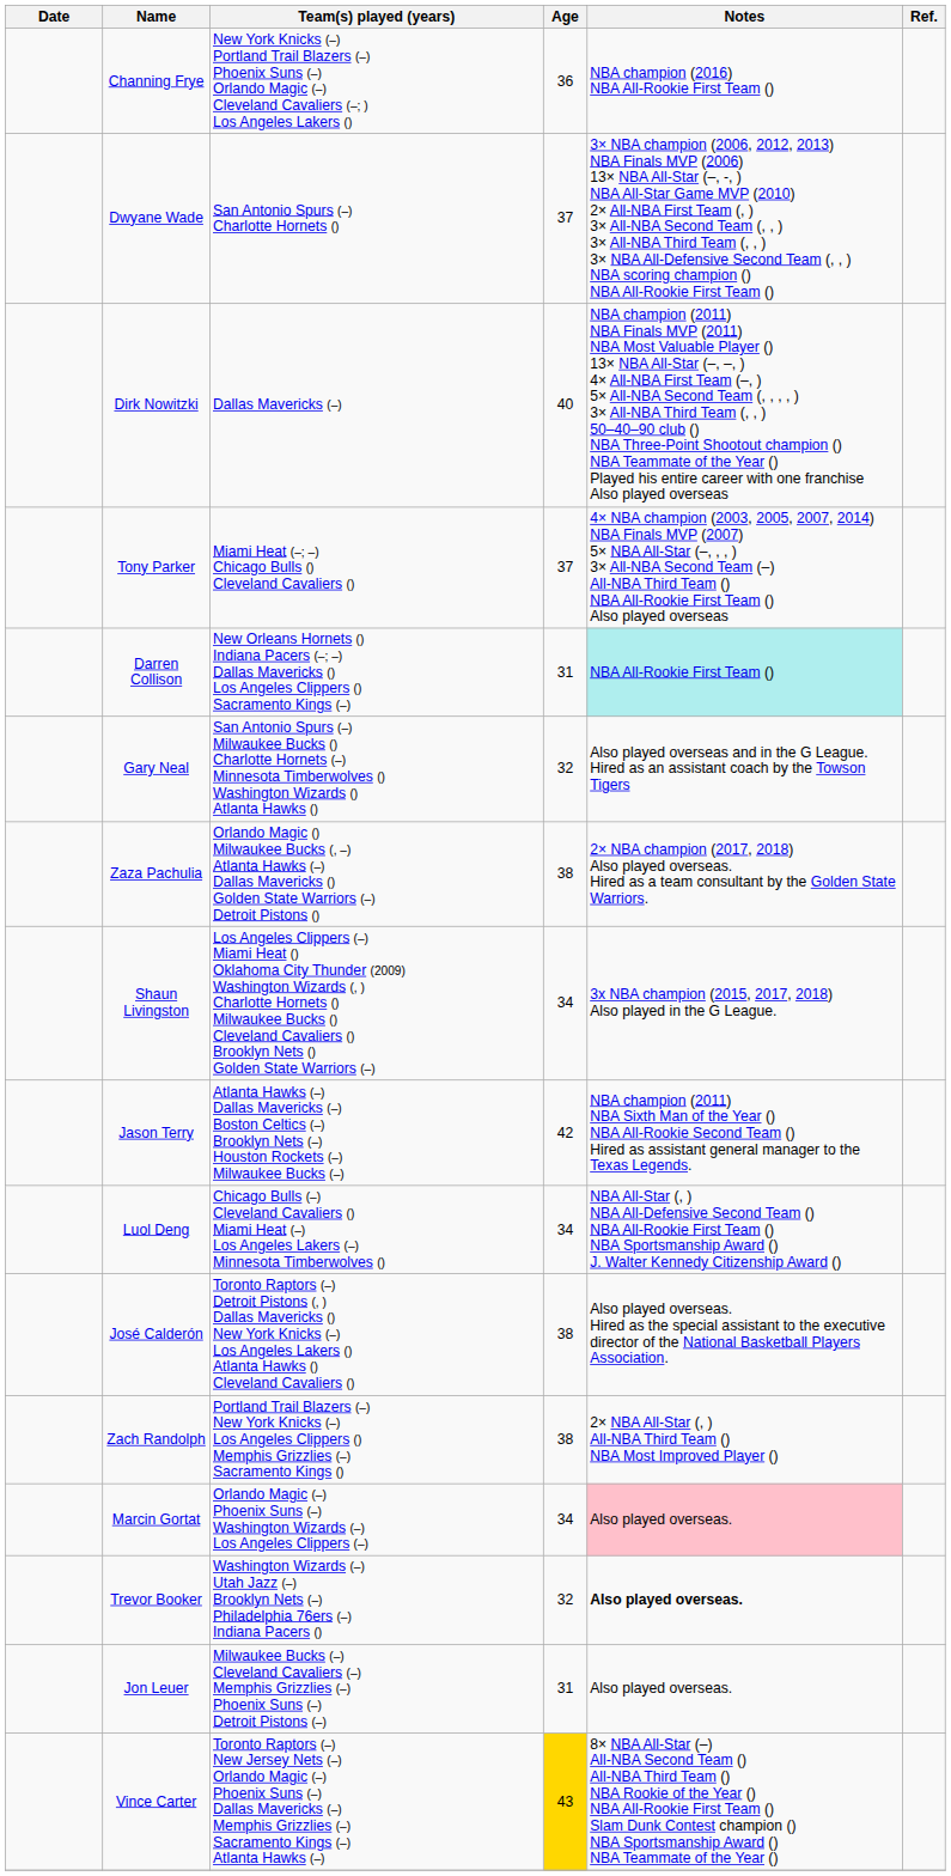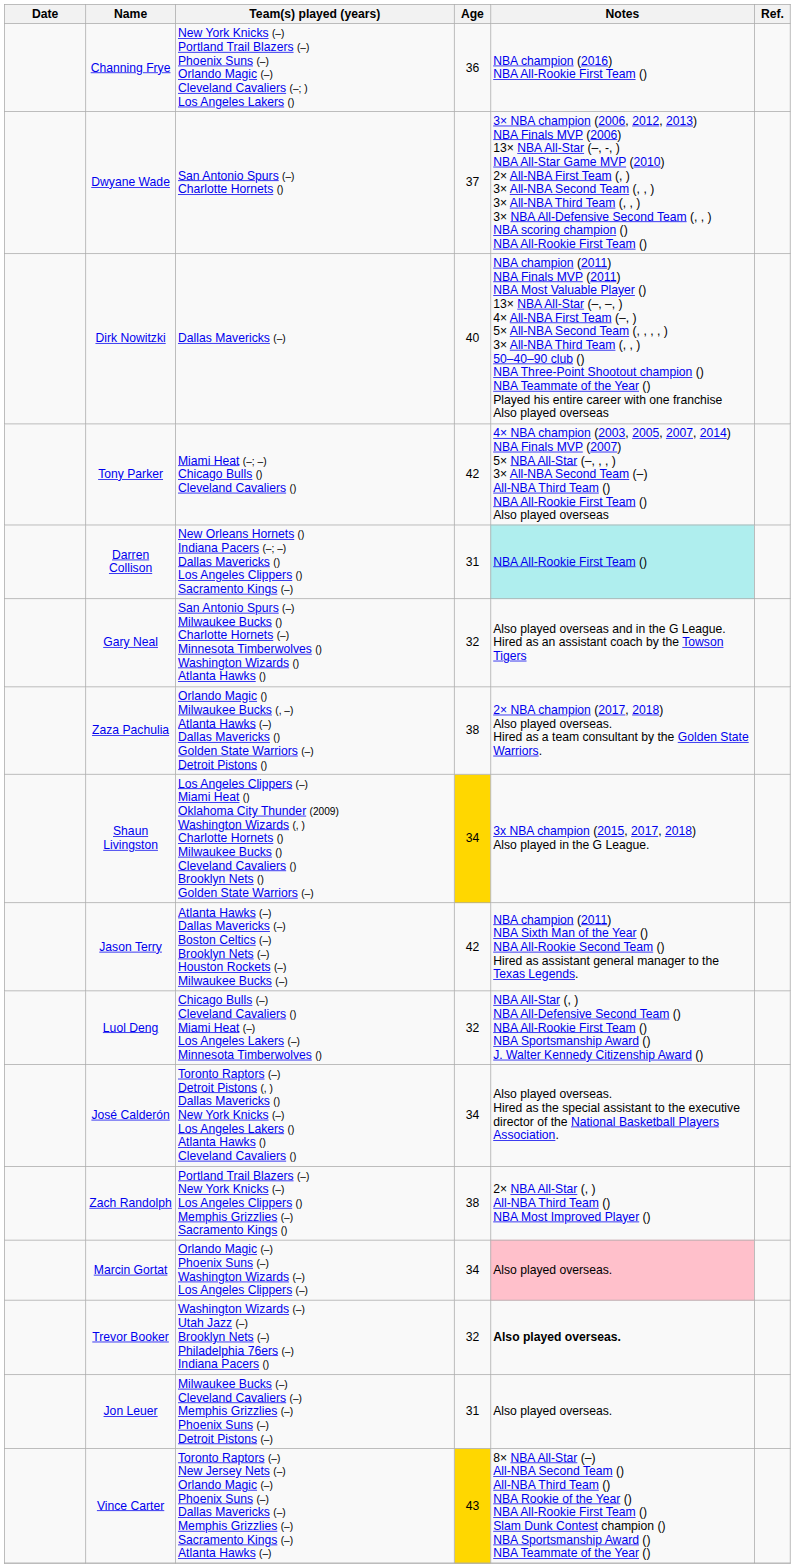 <table class="wikitable">
 <tr>
 <th style="width:100px">Date</th>
 <th style="width:110px">Name</th>
 <th style="width:360px">Team(s) played (years)</th>
 <th style="width:40px">Age</th>
 <th style="width:340px">Notes</th>
 <th style="width:40px">Ref.</th>
 </tr>
 <tr>
 <td align=center></td>
 <td align=center><a href='#'>Channing Frye</a></td>
 <td><a href='#'>New York Knicks</a> <small>(–)</small><br><a href='#'>Portland Trail Blazers</a> <small>(–)</small><br><a href='#'>Phoenix Suns</a> <small>(–)</small><br><a href='#'>Orlando Magic</a> <small>(–)</small><br><a href='#'>Cleveland Cavaliers</a> <small>(–; )</small><br><a href='#'>Los Angeles Lakers</a> <small>()</small></td>
 <td align=center>36</td>
 <td><a href='#'>NBA champion</a> (<a href='#'>2016</a>)<br><a href='#'>NBA All-Rookie First Team</a> ()</td>
 <td></td>
 </tr>
 <tr>
 <td align=center></td>
 <td align=center><a href='#'>Dwyane Wade</a></td>
 <td><a href='#'>San Antonio Spurs</a> <small>(–)</small><br><a href='#'>Charlotte Hornets</a> <small>()</small></td>
 <td align=center>37</td>
 <td><a href='#'>3× NBA champion</a> (<a href='#'>2006</a>, <a href='#'>2012</a>, <a href='#'>2013</a>) <br> <a href='#'>NBA Finals MVP</a> (<a href='#'>2006</a>) <br>13× <a href='#'>NBA All-Star</a> (–, -, ) <br><a href='#'>NBA All-Star Game MVP</a> (<a href='#'>2010</a>) <br>2× <a href='#'>All-NBA First Team</a> (, ) <br>3× <a href='#'>All-NBA Second Team</a> (, , ) <br>3× <a href='#'>All-NBA Third Team</a> (, , ) <br>3× <a href='#'>NBA All-Defensive Second Team</a> (, , ) <br><a href='#'>NBA scoring champion</a> () <br><a href='#'>NBA All-Rookie First Team</a> ()</td>
 <td></td>
 </tr>
 <tr>
 <td align=center></td>
 <td align=center><a href='#'>Dirk Nowitzki</a></td>
 <td><a href='#'>Dallas Mavericks</a> <small>(–)</small></td>
 <td align=center>40</td>
 <td><a href='#'>NBA champion</a> (<a href='#'>2011</a>) <br><a href='#'>NBA Finals MVP</a> (<a href='#'>2011</a>)<br><a href='#'>NBA Most Valuable Player</a> ()<br> 13× <a href='#'>NBA All-Star</a> (–, –, )<br> 4× <a href='#'>All-NBA First Team</a> (–, )<br> 5× <a href='#'>All-NBA Second Team</a> (, , , , )<br> 3× <a href='#'>All-NBA Third Team</a> (, , )<br> <a href='#'>50–40–90 club</a> ()<br><a href='#'>NBA Three-Point Shootout champion</a> ()<br> <a href='#'>NBA Teammate of the Year</a> ()<br>Played his entire career with one franchise<br>Also played overseas</td>
 <td></td>
 </tr>
 <tr>
 <td align=center></td>
 <td align=center><a href='#'>Tony Parker</a></td>
 <td><a href='#'>Miami Heat</a> <small>(–; –)</small><br><a href='#'>Chicago Bulls</a> <small>()</small><br><a href='#'>Cleveland Cavaliers</a> <small>()</small></td>
-<td align=center>37</td>
+<td align=center>42</td>
 <td><a href='#'>4× NBA champion</a> (<a href='#'>2003</a>, <a href='#'>2005</a>, <a href='#'>2007</a>, <a href='#'>2014</a>)<br><a href='#'>NBA Finals MVP</a> (<a href='#'>2007</a>) <br>5× <a href='#'>NBA All-Star</a> (–, , , )<br>3× <a href='#'>All-NBA Second Team</a> (–)<br><a href='#'>All-NBA Third Team</a> ()<br><a href='#'>NBA All-Rookie First Team</a> ()<br>Also played overseas</td>
 <td></td>
 </tr>
 <tr>
 <td align=center></td>
 <td align=center><a href='#'>Darren Collison</a></td>
 <td><a href='#'>New Orleans Hornets</a> <small>()</small><br><a href='#'>Indiana Pacers</a> <small>(–; –) </small><br><a href='#'>Dallas Mavericks</a> <small>()</small><br><a href='#'>Los Angeles Clippers</a> <small>()</small><br><a href='#'>Sacramento Kings</a> <small>(–)</small></td>
 <td align=center>31</td>
 <td style="background: paleturquoise;"><a href='#'>NBA All-Rookie First Team</a> ()</td>
 <td></td>
 </tr>
 <tr>
 <td align=center></td>
 <td align=center><a href='#'>Gary Neal</a></td>
 <td><a href='#'>San Antonio Spurs</a> <small>(–)</small><br><a href='#'>Milwaukee Bucks</a> <small>()</small><br><a href='#'>Charlotte Hornets</a> <small>(–)</small><br><a href='#'>Minnesota Timberwolves</a> <small>()</small><br><a href='#'>Washington Wizards</a> <small>()</small><br><a href='#'>Atlanta Hawks</a> <small>()</small></td>
 <td align=center>32</td>
 <td>Also played overseas and in the G League.<br>Hired as an assistant coach by the <a href='#'>Towson Tigers</a></td>
 <td></td>
 </tr>
 <tr>
 <td align=center></td>
 <td align=center><a href='#'>Zaza Pachulia</a></td>
 <td><a href='#'>Orlando Magic</a> <small>()</small><br><a href='#'>Milwaukee Bucks</a> <small>(, –)</small><br><a href='#'>Atlanta Hawks</a> <small>(–)</small><br><a href='#'>Dallas Mavericks</a> <small>()</small><br><a href='#'>Golden State Warriors</a> <small>(–)</small><br><a href='#'>Detroit Pistons</a> <small>()</small></td>
 <td align=center>38</td>
 <td><a href='#'>2× NBA champion</a> (<a href='#'>2017</a>, <a href='#'>2018</a>)<br>Also played overseas.<br>Hired as a team consultant by the <a href='#'>Golden State Warriors</a>.</td>
 <td></td>
 </tr>
 <tr>
 <td align=center></td>
 <td align=center><a href='#'>Shaun Livingston</a></td>
 <td><a href='#'>Los Angeles Clippers</a> <small>(–)</small><br><a href='#'>Miami Heat</a> <small>()</small><br><a href='#'>Oklahoma City Thunder</a> <small>(2009)</small><br><a href='#'>Washington Wizards</a> <small>(, )</small><br><a href='#'>Charlotte Hornets</a> <small>()</small><br><a href='#'>Milwaukee Bucks</a> <small>()</small><br><a href='#'>Cleveland Cavaliers</a> <small>()</small><br><a href='#'>Brooklyn Nets</a> <small>()</small><br><a href='#'>Golden State Warriors</a> <small>(–)</small></td>
-<td align=center>34</td>
+<td align=center style="background: gold;">34</td>
 <td><a href='#'>3x NBA champion</a> (<a href='#'>2015</a>, <a href='#'>2017</a>, <a href='#'>2018</a>)<br>Also played in the G League.</td>
 <td></td>
 </tr>
 <tr>
 <td align=center></td>
 <td align=center><a href='#'>Jason Terry</a></td>
 <td><a href='#'>Atlanta Hawks</a> <small>(–)</small><br><a href='#'>Dallas Mavericks</a> <small>(–)</small><br><a href='#'>Boston Celtics</a> <small>(–)</small><br><a href='#'>Brooklyn Nets</a> <small>(–)</small><br><a href='#'>Houston Rockets</a> <small>(–)</small><br><a href='#'>Milwaukee Bucks</a> <small>(–)</small></td>
 <td align=center>42</td>
 <td><a href='#'>NBA champion</a> (<a href='#'>2011</a>) <br><a href='#'>NBA Sixth Man of the Year</a> ()<br><a href='#'>NBA All-Rookie Second Team</a> ()<br>Hired as assistant general manager to the <a href='#'>Texas Legends</a>.</td>
 <td></td>
 </tr>
 <tr>
 <td align=center></td>
 <td align=center><a href='#'>Luol Deng</a></td>
 <td><a href='#'>Chicago Bulls</a> <small>(–)</small><br><a href='#'>Cleveland Cavaliers</a> <small>()</small><br><a href='#'>Miami Heat</a> <small>(–)</small><br><a href='#'>Los Angeles Lakers</a> <small>(–)</small><br><a href='#'>Minnesota Timberwolves</a> <small>()</small></td>
-<td align=center>34</td>
+<td align=center>32</td>
 <td><a href='#'>NBA All-Star</a> (, )<br> <a href='#'>NBA All-Defensive Second Team</a> ()<br> <a href='#'>NBA All-Rookie First Team</a> ()<br> <a href='#'>NBA Sportsmanship Award</a> ()<br> <a href='#'>J. Walter Kennedy Citizenship Award</a> ()</td>
 <td></td>
 </tr>
 <tr>
 <td align=center></td>
 <td align=center><a href='#'>José Calderón</a></td>
 <td><a href='#'>Toronto Raptors</a> <small>(–)</small><br><a href='#'>Detroit Pistons</a> <small>(, )</small><br><a href='#'>Dallas Mavericks</a> <small>()</small><br><a href='#'>New York Knicks</a> <small>(–)</small><br><a href='#'>Los Angeles Lakers</a> <small>()</small><br><a href='#'>Atlanta Hawks</a> <small>()</small><br><a href='#'>Cleveland Cavaliers</a> <small>()</small></td>
-<td align=center>38</td>
+<td align=center>34</td>
 <td>Also played overseas.<br>Hired as the special assistant to the executive director of the <a href='#'>National Basketball Players Association</a>.</td>
 <td></td>
 </tr>
 <tr>
 <td align=center></td>
 <td align=center><a href='#'>Zach Randolph</a></td>
 <td><a href='#'>Portland Trail Blazers</a> <small>(–)</small><br><a href='#'>New York Knicks</a> <small>(–)</small><br><a href='#'>Los Angeles Clippers</a> <small>()</small><br><a href='#'>Memphis Grizzlies</a> <small>(–)</small><br><a href='#'>Sacramento Kings</a> <small>()</small></td>
 <td align=center>38</td>
 <td>2× <a href='#'>NBA All-Star</a> (, )<br><a href='#'>All-NBA Third Team</a> ()<br><a href='#'>NBA Most Improved Player</a> ()</td>
 <td></td>
 </tr>
 <tr>
 <td align=center></td>
 <td align=center><a href='#'>Marcin Gortat</a></td>
 <td><a href='#'>Orlando Magic</a> <small>(–)</small><br><a href='#'>Phoenix Suns</a> <small>(–)</small><br><a href='#'>Washington Wizards</a> <small>(–)</small><br><a href='#'>Los Angeles Clippers</a> <small>(–)</small></td>
 <td align=center>34</td>
 <td style="background: pink;">Also played overseas.</td>
 <td></td>
 </tr>
 <tr>
 <td align=center></td>
 <td align=center><a href='#'>Trevor Booker</a></td>
 <td><a href='#'>Washington Wizards</a> <small>(–)</small><br><a href='#'>Utah Jazz</a> <small>(–)</small><br><a href='#'>Brooklyn Nets</a> <small>(–)</small><br><a href='#'>Philadelphia 76ers</a> <small>(–)</small><br><a href='#'>Indiana Pacers</a> <small>()</small></td>
 <td align=center>32</td>
 <td><strong>Also played overseas.</strong></td>
 <td></td>
 </tr>
 <tr>
 <td align=center></td>
 <td align=center><a href='#'>Jon Leuer</a></td>
 <td><a href='#'>Milwaukee Bucks</a> <small>(–)</small><br><a href='#'>Cleveland Cavaliers</a> <small>(–)</small><br><a href='#'>Memphis Grizzlies</a> <small>(–)</small><br><a href='#'>Phoenix Suns</a> <small>(–)</small><br><a href='#'>Detroit Pistons</a> <small>(–)</small></td>
 <td align=center>31</td>
 <td>Also played overseas.</td>
 <td></td>
 </tr>
 <tr>
 <td align=center></td>
 <td align=center><a href='#'>Vince Carter</a></td>
 <td><a href='#'>Toronto Raptors</a> <small>(–)</small><br><a href='#'>New Jersey Nets</a> <small>(–)</small><br><a href='#'>Orlando Magic</a> <small>(–)</small><br><a href='#'>Phoenix Suns</a> <small>(–)</small><br><a href='#'>Dallas Mavericks</a> <small>(–)</small><br><a href='#'>Memphis Grizzlies</a> <small>(–)</small><br><a href='#'>Sacramento Kings</a> <small>(–)</small><br><a href='#'>Atlanta Hawks</a> <small>(–)</small></td>
 <td align=center style="background: gold;">43</td>
 <td>8× <a href='#'>NBA All-Star</a> (–)<br><a href='#'>All-NBA Second Team</a> ()<br><a href='#'>All-NBA Third Team</a> ()<br><a href='#'>NBA Rookie of the Year</a> ()<br><a href='#'>NBA All-Rookie First Team</a> ()<br> <a href='#'>Slam Dunk Contest</a> champion () <br><a href='#'>NBA Sportsmanship Award</a> ()<br><a href='#'>NBA Teammate of the Year</a> ()</td>
 <td></td>
 </tr>
 <tr>
 </tr>
 </table>
